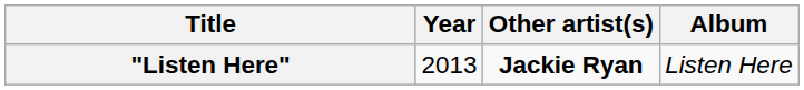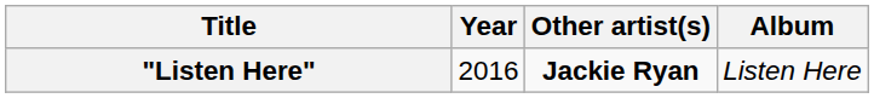 <table class="wikitable plainrowheaders" style="text-align:center;">
 <tr>
 <th scope="col" style="width:16em;">Title</th>
 <th scope="col" style="width:1em;">Year</th>
 <th scope="col">Other artist(s)</th>
 <th scope="col">Album</th>
 </tr>
 <tr>
 <th scope="row">"Listen Here"</th>
-<td>2013</td>
+<td>2016</td>
 <td><strong>Jackie Ryan</strong></td>
 <td><em>Listen Here</em></td>
 </tr>
 </table>
